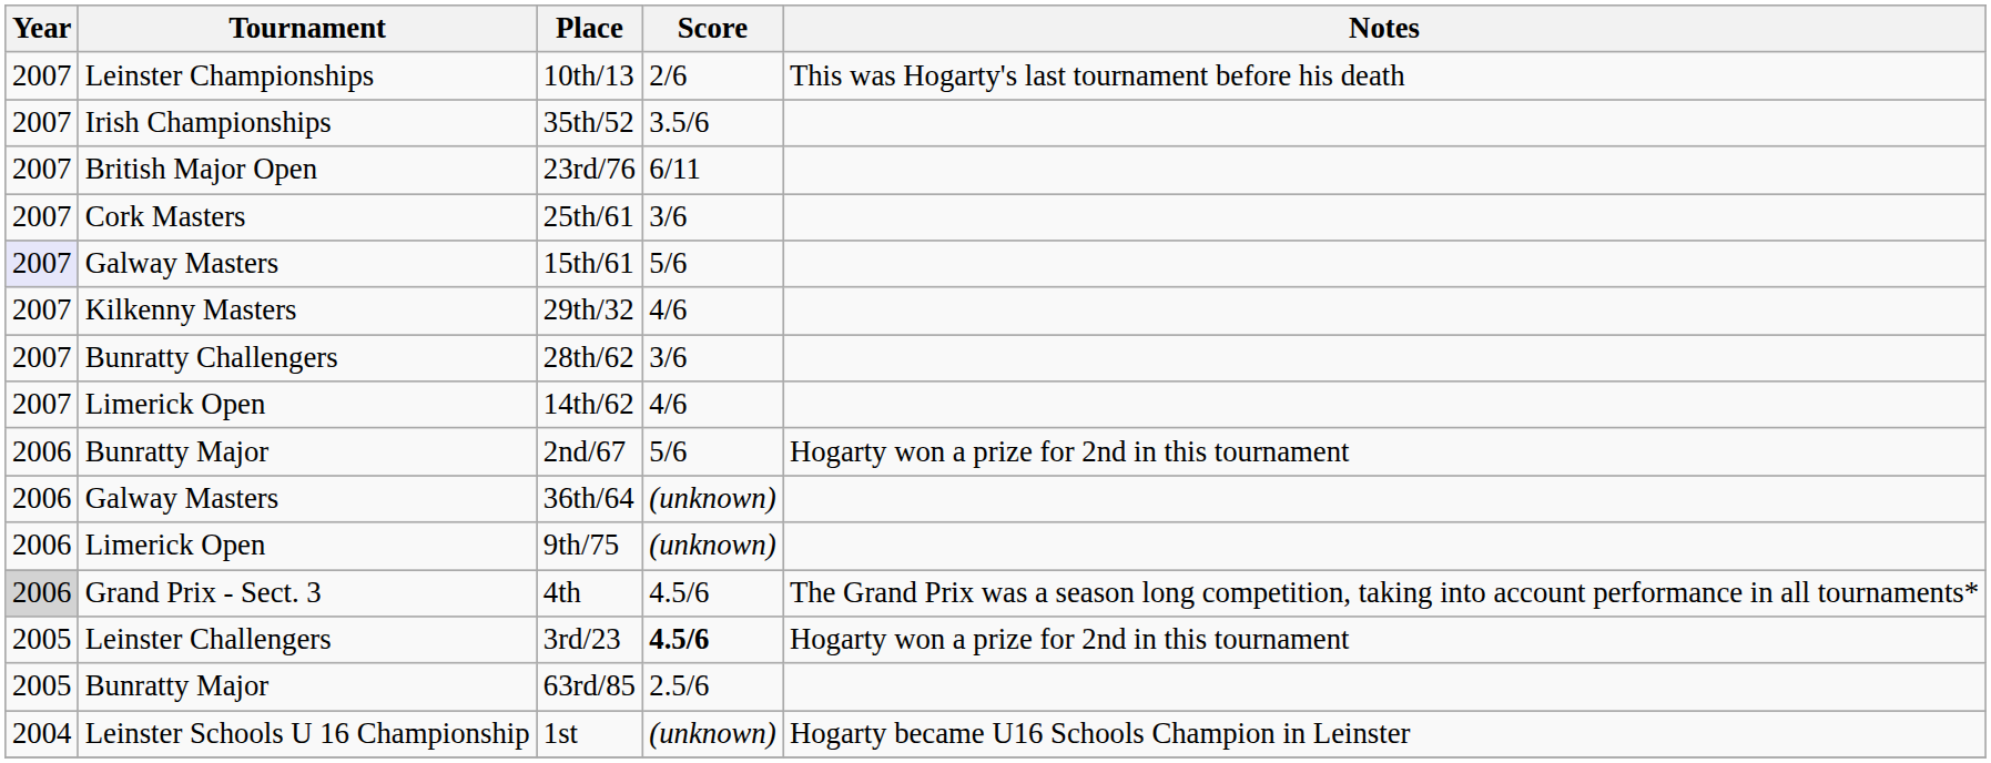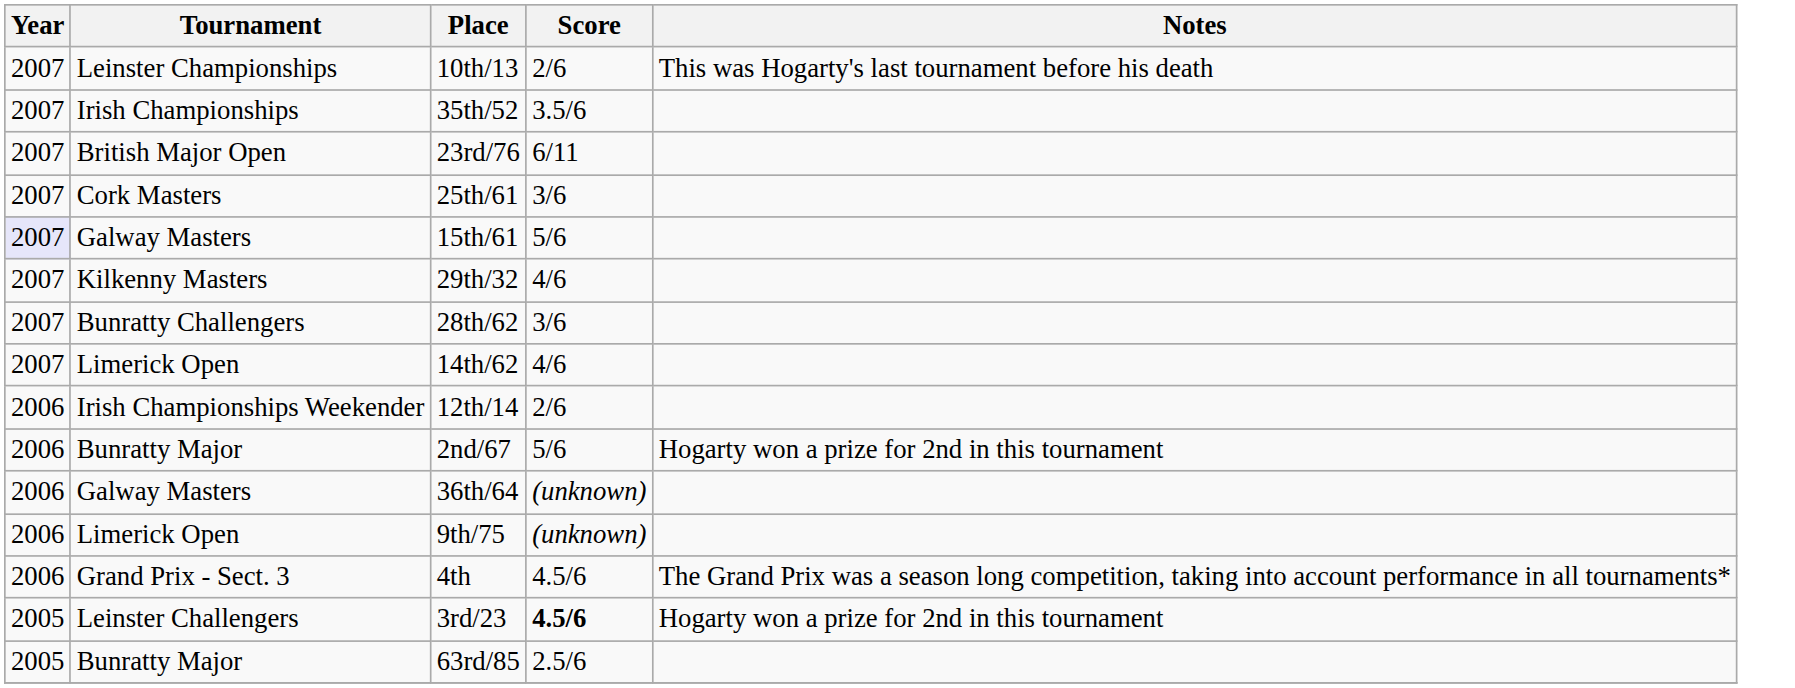 <table class="wikitable">
 <tr>
 <th>Year</th>
 <th>Tournament</th>
 <th>Place</th>
 <th>Score</th>
 <th>Notes</th>
 </tr>
 <tr>
 <td>2007</td>
 <td>Leinster Championships</td>
 <td>10th/13</td>
 <td>2/6</td>
 <td>This was Hogarty's last tournament before his death</td>
 </tr>
 <tr>
 <td>2007</td>
 <td>Irish Championships</td>
 <td>35th/52</td>
 <td>3.5/6</td>
 <td></td>
 </tr>
 <tr>
 <td>2007</td>
 <td>British Major Open</td>
 <td>23rd/76</td>
 <td>6/11</td>
 <td></td>
 </tr>
 <tr>
 <td>2007</td>
 <td>Cork Masters</td>
 <td>25th/61</td>
 <td>3/6</td>
 <td></td>
 </tr>
 <tr>
 <td style="background: lavender;">2007</td>
 <td>Galway Masters</td>
 <td>15th/61</td>
 <td>5/6</td>
 <td></td>
 </tr>
 <tr>
 <td>2007</td>
 <td>Kilkenny Masters</td>
 <td>29th/32</td>
 <td>4/6</td>
 <td></td>
 </tr>
 <tr>
 <td>2007</td>
 <td>Bunratty Challengers</td>
 <td>28th/62</td>
 <td>3/6</td>
 <td></td>
 </tr>
 <tr>
 <td>2007</td>
 <td>Limerick Open</td>
 <td>14th/62</td>
 <td>4/6</td>
 <td></td>
 </tr>
 <tr>
 <td>2006</td>
+<td>Irish Championships Weekender</td>
+<td>12th/14</td>
+<td>2/6</td>
+<td></td>
+</tr>
+<tr>
+<td>2006</td>
 <td>Bunratty Major</td>
 <td>2nd/67</td>
 <td>5/6</td>
 <td>Hogarty won a prize for 2nd in this tournament</td>
 </tr>
 <tr>
 <td>2006</td>
 <td>Galway Masters</td>
 <td>36th/64</td>
 <td><em>(unknown)</em></td>
 <td></td>
 </tr>
 <tr>
 <td>2006</td>
 <td>Limerick Open</td>
 <td>9th/75</td>
 <td><em>(unknown)</em></td>
 <td></td>
 </tr>
 <tr>
-<td style="background: lightgrey;">2006</td>
+<td>2006</td>
 <td>Grand Prix - Sect. 3</td>
 <td>4th</td>
 <td>4.5/6</td>
 <td>The Grand Prix was a season long competition, taking into account performance in all tournaments*</td>
 </tr>
 <tr>
 <td>2005</td>
 <td>Leinster Challengers</td>
 <td>3rd/23</td>
 <td><strong>4.5/6</strong></td>
 <td>Hogarty won a prize for 2nd in this tournament</td>
 </tr>
 <tr>
 <td>2005</td>
 <td>Bunratty Major</td>
 <td>63rd/85</td>
 <td>2.5/6</td>
 <td></td>
 </tr>
 <tr>
-<td>2004</td>
-<td>Leinster Schools U 16 Championship</td>
-<td>1st</td>
-<td><em>(unknown)</em></td>
-<td>Hogarty became U16 Schools Champion in Leinster</td>
-</tr>
-<tr>
 </tr>
 </table>
